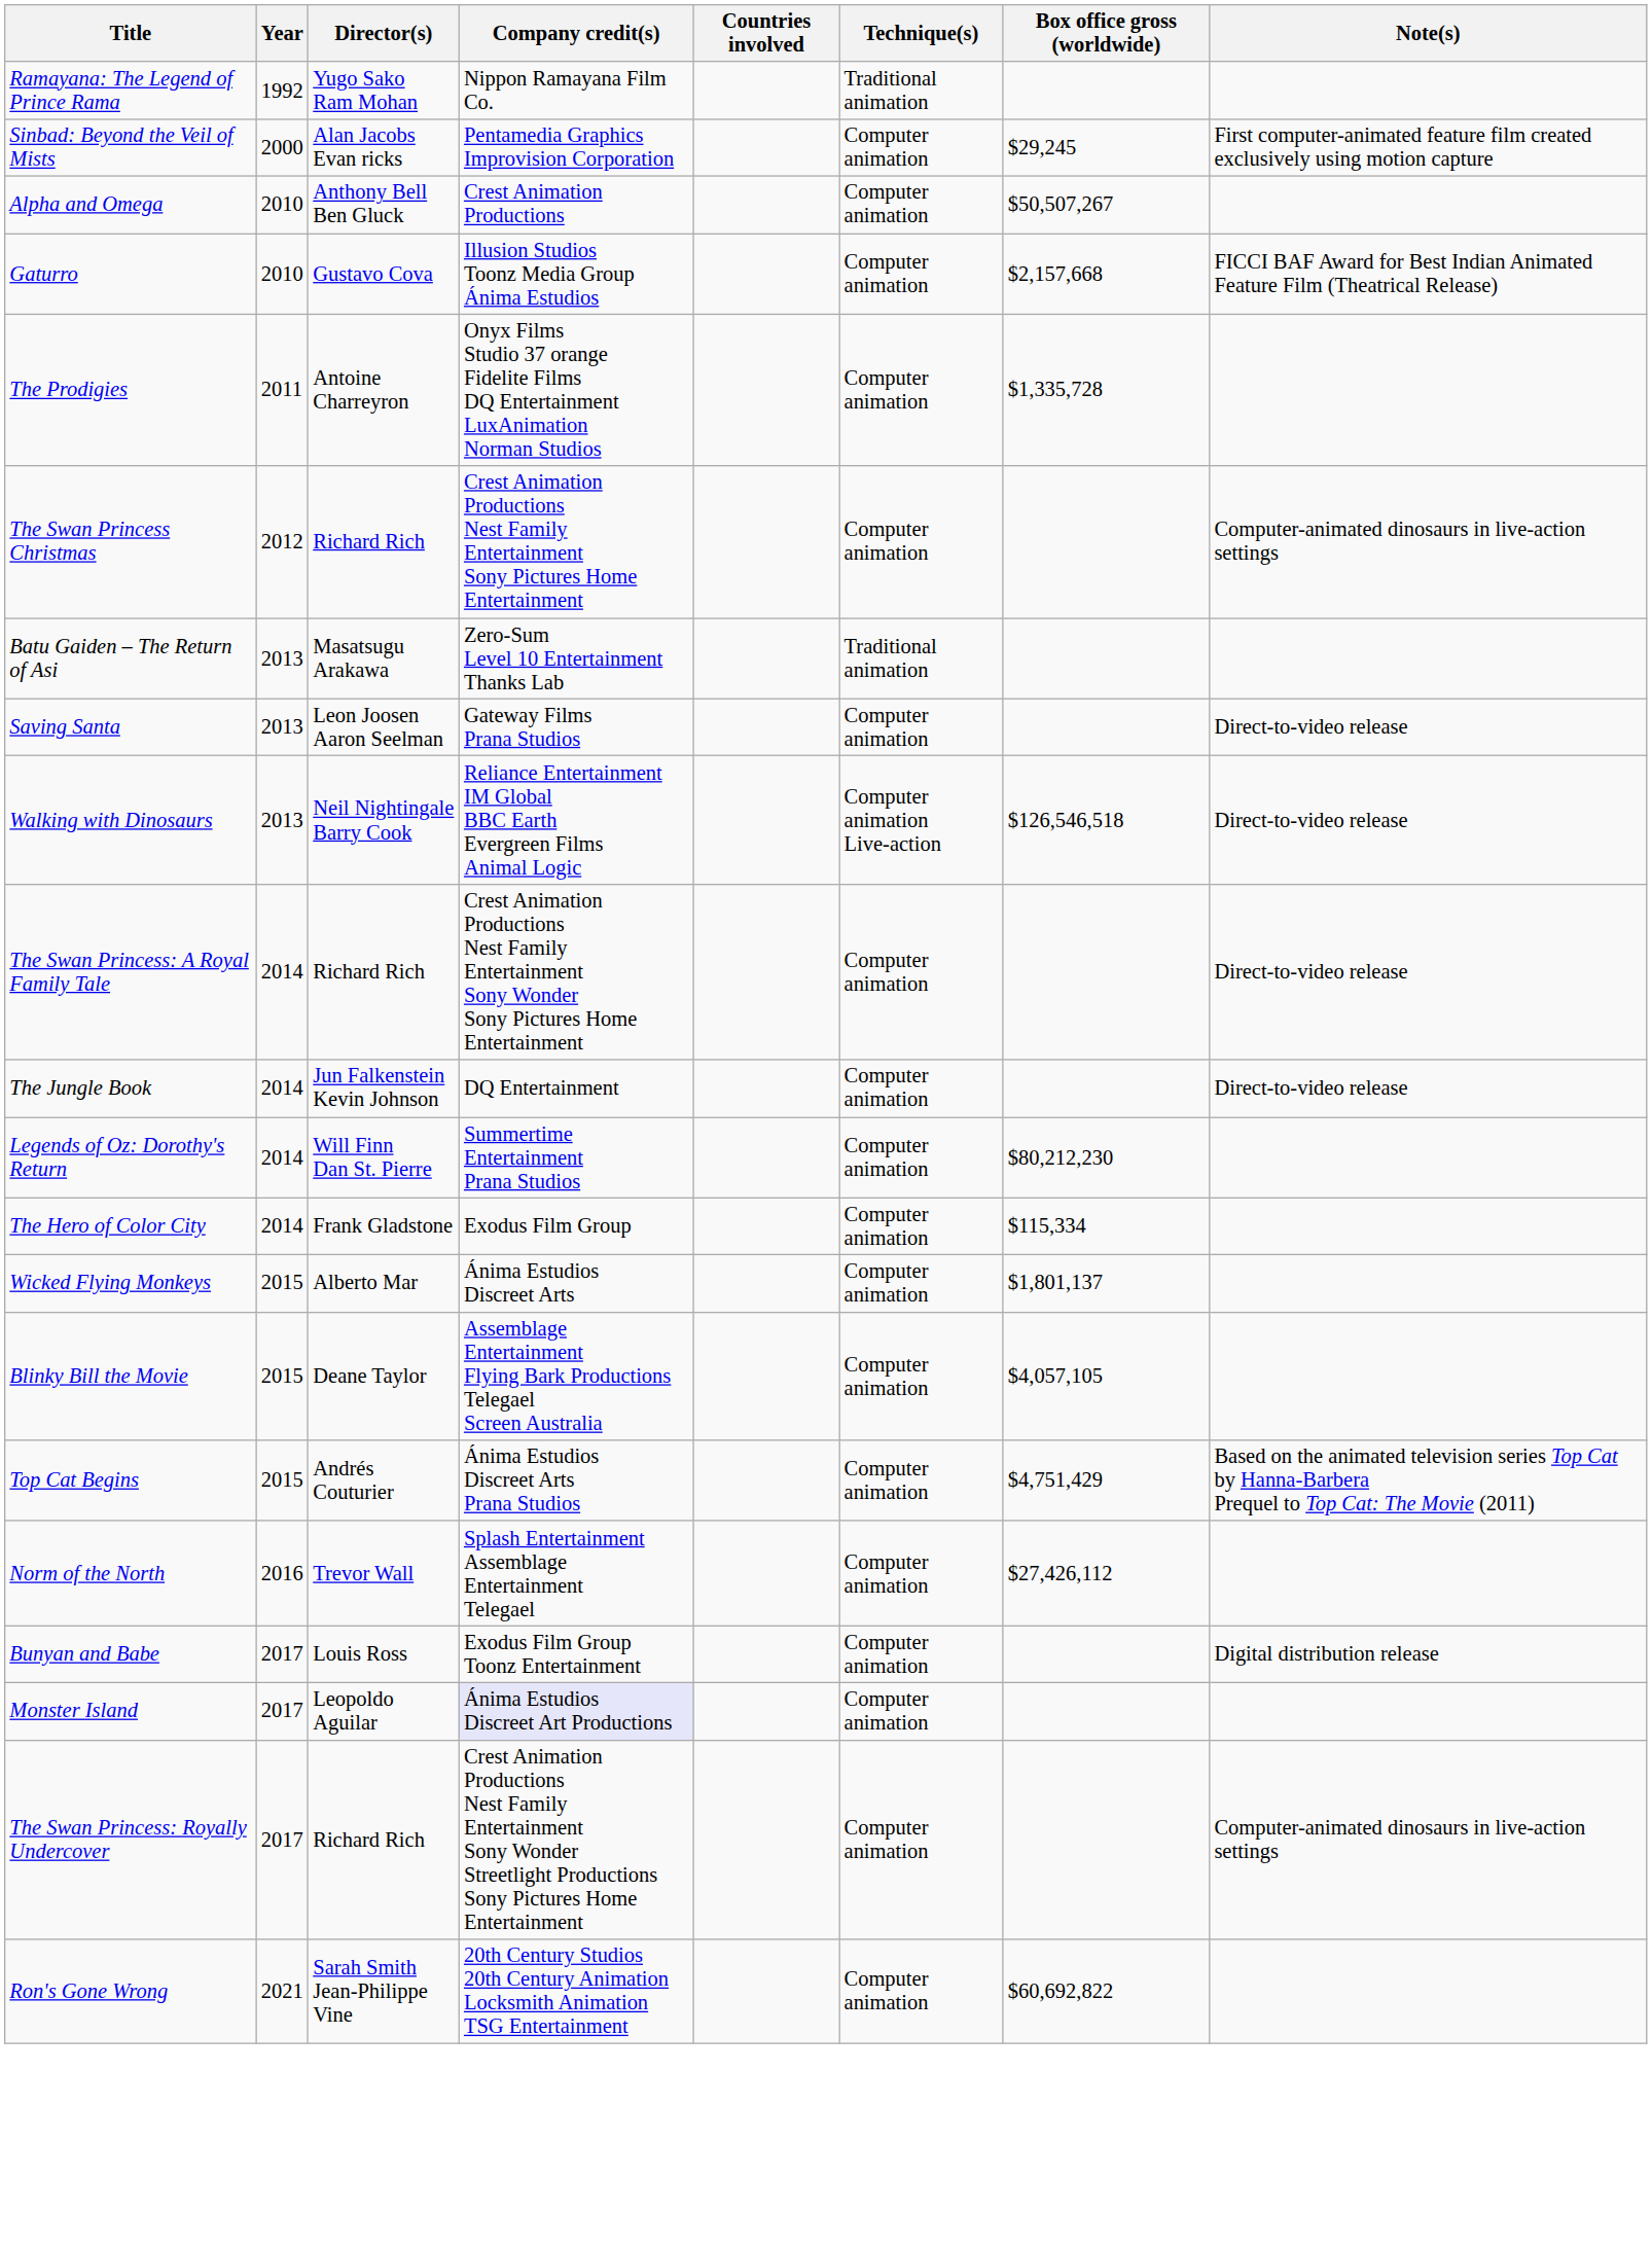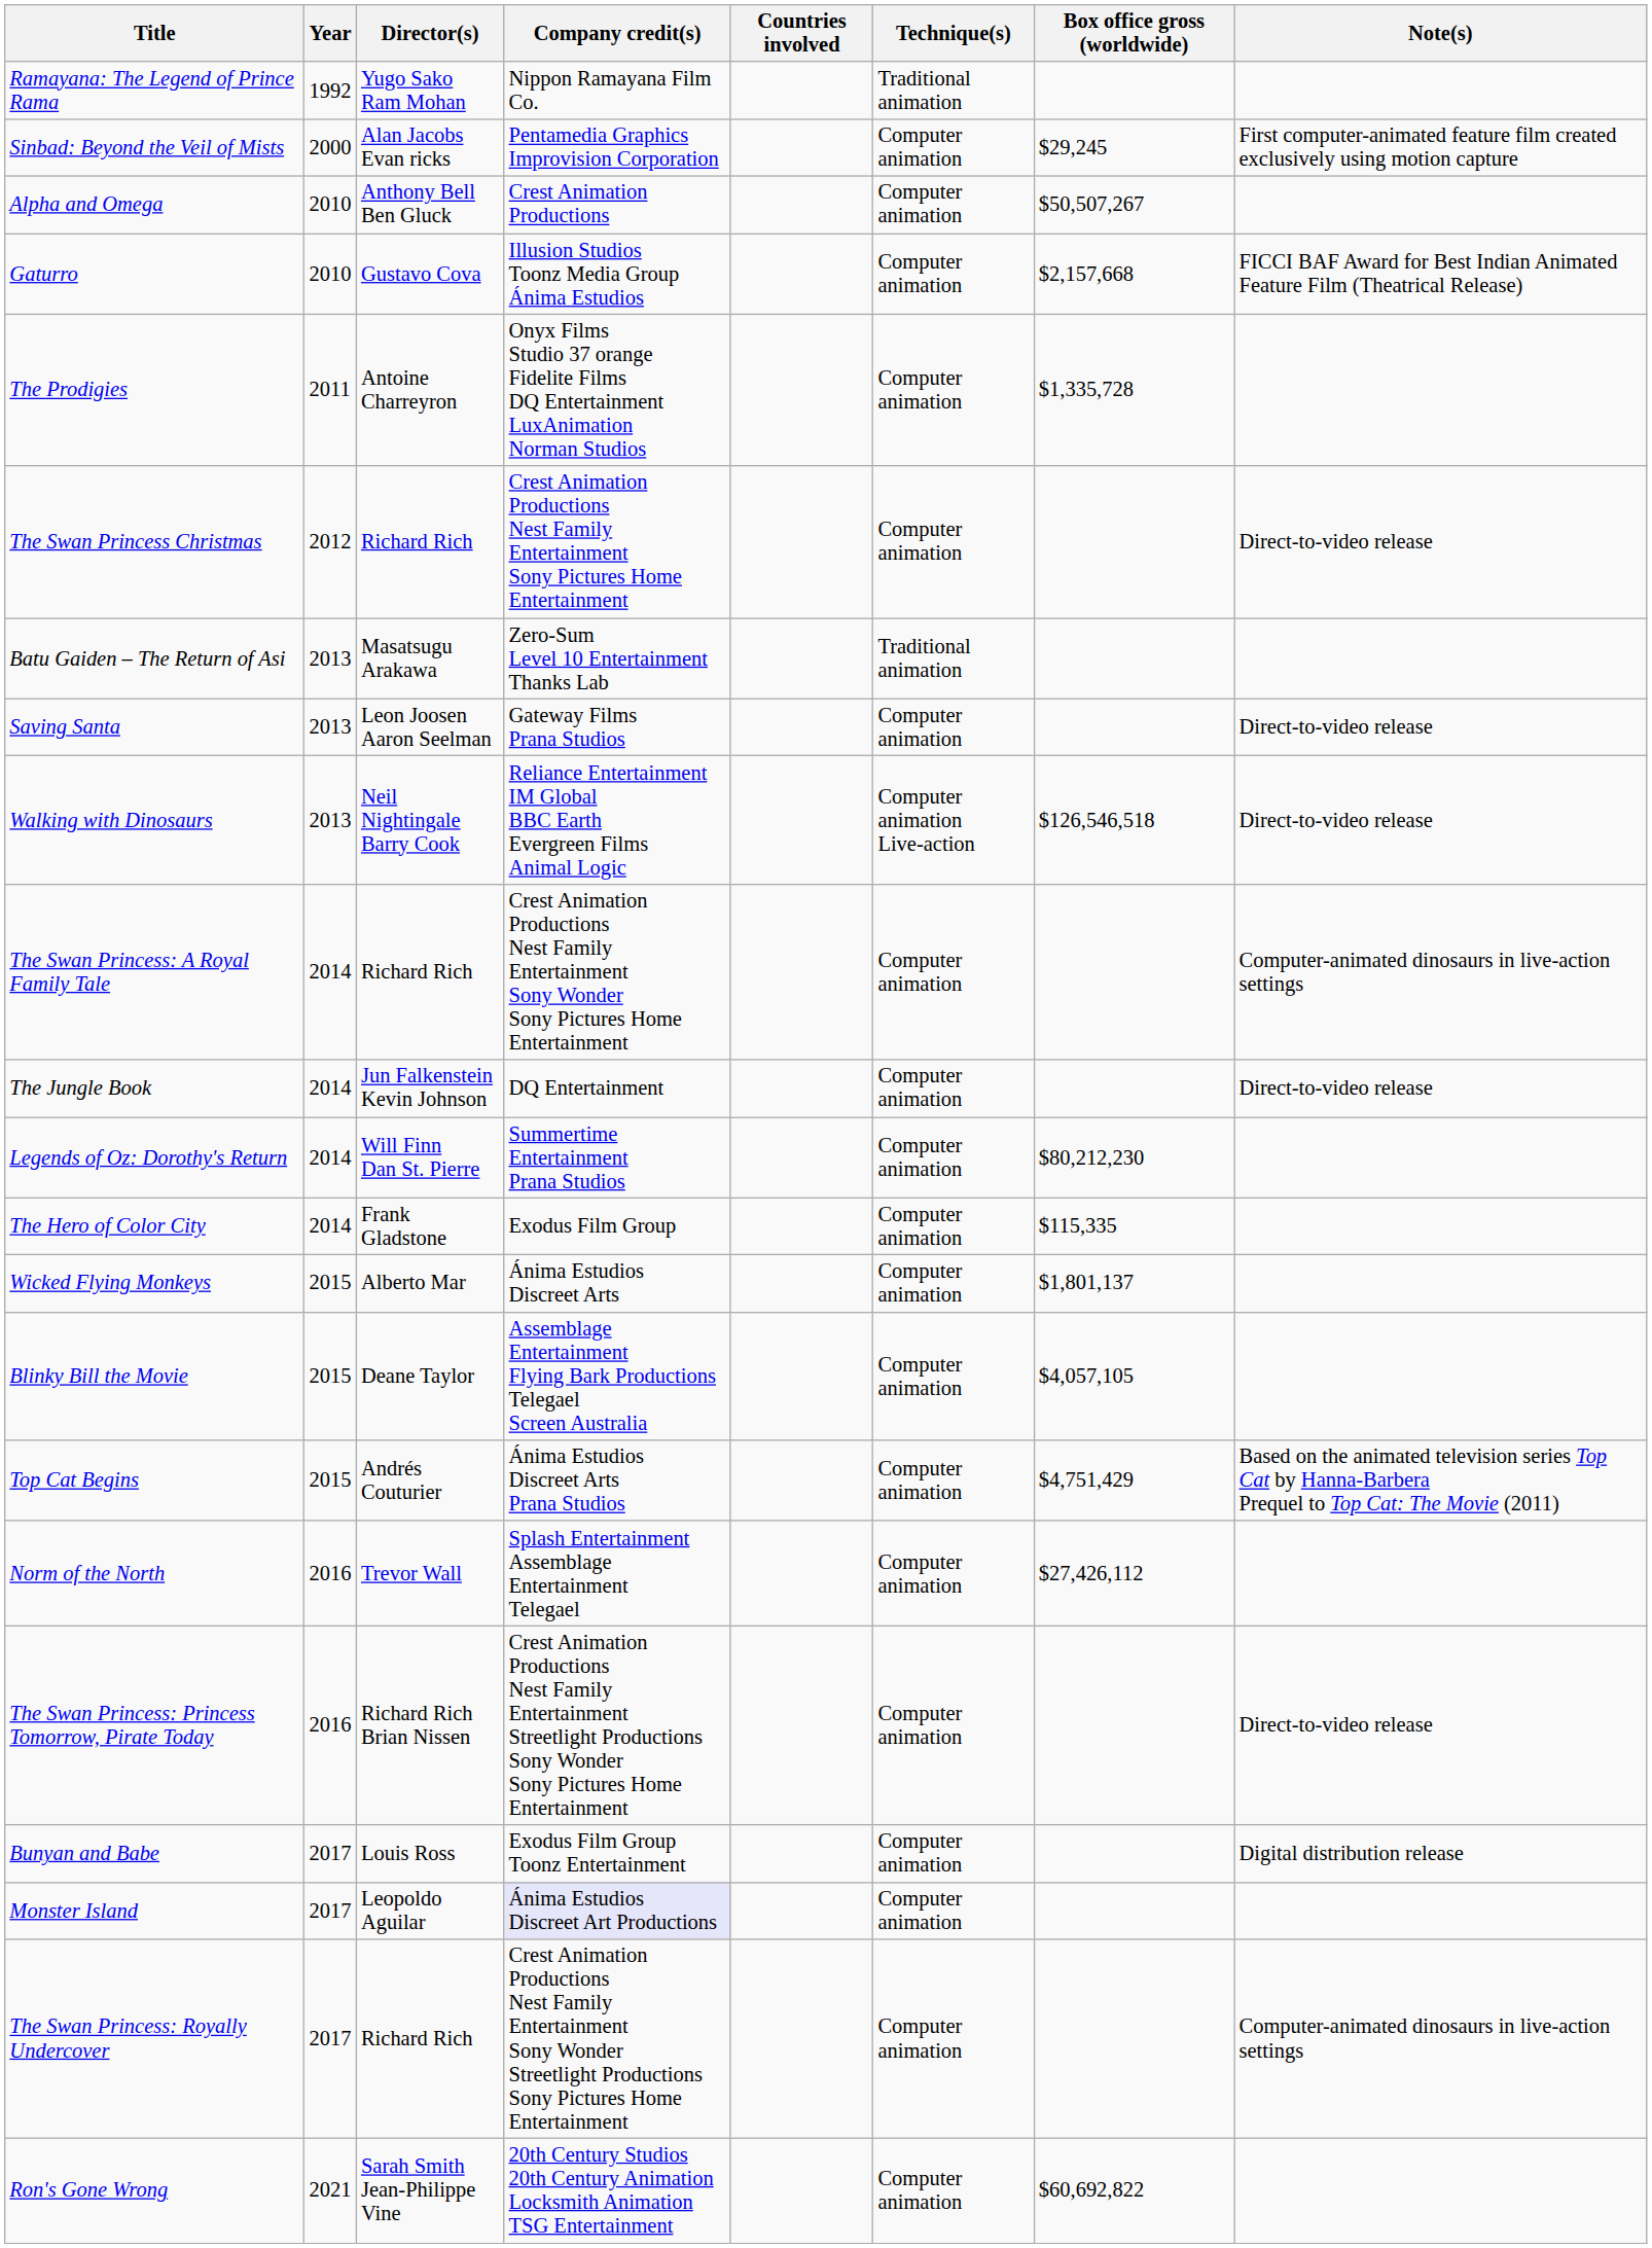 <table class="sortable wikitable">
 <tr>
 <th>Title</th>
 <th>Year</th>
 <th>Director(s)</th>
 <th>Company credit(s)</th>
 <th>Countries involved</th>
 <th>Technique(s)</th>
 <th>Box office gross (worldwide)</th>
 <th>Note(s)</th>
 </tr>
 <tr>
 <td><em><a href='#'>Ramayana: The Legend of Prince Rama</a></em></td>
 <td>1992</td>
 <td><a href='#'>Yugo Sako</a><br><a href='#'>Ram Mohan</a></td>
 <td>Nippon Ramayana Film Co.</td>
 <td></td>
 <td>Traditional animation</td>
 <td></td>
 <td></td>
 </tr>
 <tr>
 <td><em><a href='#'>Sinbad: Beyond the Veil of Mists</a></em></td>
 <td>2000</td>
 <td><a href='#'>Alan Jacobs</a><br>Evan ricks</td>
 <td><a href='#'>Pentamedia Graphics</a><br><a href='#'>Improvision Corporation</a></td>
 <td></td>
 <td>Computer animation</td>
 <td>$29,245</td>
 <td>First computer-animated feature film created exclusively using motion capture</td>
 </tr>
 <tr>
 <td><em><a href='#'>Alpha and Omega</a></em></td>
 <td>2010</td>
 <td><a href='#'>Anthony Bell</a><br>Ben Gluck</td>
 <td><a href='#'>Crest Animation Productions</a></td>
 <td></td>
 <td>Computer animation</td>
 <td>$50,507,267</td>
 <td></td>
 </tr>
 <tr>
 <td><em><a href='#'>Gaturro</a></em></td>
 <td>2010</td>
 <td><a href='#'>Gustavo Cova</a></td>
 <td><a href='#'>Illusion Studios</a><br>Toonz Media Group<br><a href='#'>Ánima Estudios</a></td>
 <td></td>
 <td>Computer animation</td>
 <td>$2,157,668</td>
 <td>FICCI BAF Award for Best Indian Animated Feature Film (Theatrical Release)</td>
 </tr>
 <tr>
 <td><em><a href='#'>The Prodigies</a></em></td>
 <td>2011</td>
 <td>Antoine Charreyron</td>
 <td>Onyx Films<br>Studio 37 orange<br>Fidelite Films<br>DQ Entertainment<br><a href='#'>LuxAnimation</a><br><a href='#'>Norman Studios</a></td>
 <td></td>
 <td>Computer animation</td>
 <td>$1,335,728</td>
 <td></td>
 </tr>
 <tr>
 <td><em><a href='#'>The Swan Princess Christmas</a></em></td>
 <td>2012</td>
 <td><a href='#'>Richard Rich</a></td>
 <td><a href='#'>Crest Animation Productions</a><br><a href='#'>Nest Family Entertainment</a><br><a href='#'>Sony Pictures Home Entertainment</a></td>
 <td></td>
 <td>Computer animation</td>
 <td></td>
-<td>Computer-animated dinosaurs in live-action settings</td>
+<td>Direct-to-video release</td>
 </tr>
 <tr>
 <td><em>Batu Gaiden – The Return of Asi</em></td>
 <td>2013</td>
 <td>Masatsugu Arakawa</td>
 <td>Zero-Sum<br><a href='#'>Level 10 Entertainment</a><br>Thanks Lab</td>
 <td></td>
 <td>Traditional animation</td>
 <td></td>
 <td></td>
 </tr>
 <tr>
 <td><em><a href='#'>Saving Santa</a></em></td>
 <td>2013</td>
 <td>Leon Joosen<br>Aaron Seelman</td>
 <td>Gateway Films<br><a href='#'>Prana Studios</a></td>
 <td></td>
 <td>Computer animation</td>
 <td></td>
 <td>Direct-to-video release</td>
 </tr>
 <tr>
 <td><em><a href='#'>Walking with Dinosaurs</a></em></td>
 <td>2013</td>
 <td><a href='#'>Neil Nightingale</a><br><a href='#'>Barry Cook</a></td>
 <td><a href='#'>Reliance Entertainment</a><br><a href='#'>IM Global</a><br><a href='#'>BBC Earth</a><br>Evergreen Films<br><a href='#'>Animal Logic</a></td>
 <td></td>
 <td>Computer animation<br>Live-action</td>
 <td>$126,546,518</td>
 <td>Direct-to-video release</td>
 </tr>
 <tr>
 <td><em><a href='#'>The Swan Princess: A Royal Family Tale</a></em></td>
 <td>2014</td>
 <td>Richard Rich</td>
 <td>Crest Animation Productions<br>Nest Family Entertainment<br><a href='#'>Sony Wonder</a><br>Sony Pictures Home Entertainment</td>
 <td></td>
 <td>Computer animation</td>
 <td></td>
-<td>Direct-to-video release</td>
+<td>Computer-animated dinosaurs in live-action settings</td>
 </tr>
 <tr>
 <td><em>The Jungle Book</em></td>
 <td>2014</td>
 <td><a href='#'>Jun Falkenstein</a><br>Kevin Johnson</td>
 <td>DQ Entertainment</td>
 <td></td>
 <td>Computer animation</td>
 <td></td>
 <td>Direct-to-video release</td>
 </tr>
 <tr>
 <td><em><a href='#'>Legends of Oz: Dorothy's Return</a></em></td>
 <td>2014</td>
 <td><a href='#'>Will Finn</a><br><a href='#'>Dan St. Pierre</a></td>
 <td><a href='#'>Summertime Entertainment</a><br><a href='#'>Prana Studios</a></td>
 <td></td>
 <td>Computer animation</td>
 <td>$80,212,230</td>
 <td></td>
 </tr>
 <tr>
 <td><em><a href='#'>The Hero of Color City</a></em></td>
 <td>2014</td>
 <td>Frank Gladstone</td>
 <td>Exodus Film Group</td>
 <td></td>
 <td>Computer animation</td>
-<td>$115,334</td>
+<td>$115,335</td>
 <td></td>
 </tr>
 <tr>
 <td><em><a href='#'>Wicked Flying Monkeys</a></em></td>
 <td>2015</td>
 <td>Alberto Mar</td>
 <td>Ánima Estudios<br>Discreet Arts</td>
 <td></td>
 <td>Computer animation</td>
 <td>$1,801,137</td>
 <td></td>
 </tr>
 <tr>
 <td><em><a href='#'>Blinky Bill the Movie</a></em></td>
 <td>2015</td>
 <td>Deane Taylor</td>
 <td><a href='#'>Assemblage Entertainment</a><br><a href='#'>Flying Bark Productions</a><br>Telegael<br><a href='#'>Screen Australia</a></td>
 <td></td>
 <td>Computer animation</td>
 <td>$4,057,105</td>
 <td></td>
 </tr>
 <tr>
 <td><em><a href='#'>Top Cat Begins</a></em></td>
 <td>2015</td>
 <td>Andrés Couturier</td>
 <td>Ánima Estudios<br>Discreet Arts<br><a href='#'>Prana Studios</a></td>
 <td></td>
 <td>Computer animation</td>
 <td>$4,751,429</td>
 <td>Based on the animated television series <em><a href='#'>Top Cat</a></em> by <a href='#'>Hanna-Barbera</a><br>Prequel to <em><a href='#'>Top Cat: The Movie</a></em> (2011)</td>
 </tr>
 <tr>
 <td><em><a href='#'>Norm of the North</a></em></td>
 <td>2016</td>
 <td><a href='#'>Trevor Wall</a></td>
 <td><a href='#'>Splash Entertainment</a><br>Assemblage Entertainment<br>Telegael</td>
 <td> </td>
 <td>Computer animation</td>
 <td>$27,426,112</td>
 <td></td>
 </tr>
 <tr>
+<td><em><a href='#'>The Swan Princess: Princess Tomorrow, Pirate Today</a></em></td>
+<td>2016</td>
+<td>Richard Rich<br>Brian Nissen</td>
+<td>Crest Animation Productions<br>Nest Family Entertainment<br>Streetlight Productions<br>Sony Wonder<br>Sony Pictures Home Entertainment</td>
+<td></td>
+<td>Computer animation</td>
+<td></td>
+<td>Direct-to-video release</td>
+</tr>
+<tr>
 <td><em><a href='#'>Bunyan and Babe</a></em></td>
 <td>2017</td>
 <td>Louis Ross</td>
 <td>Exodus Film Group<br>Toonz Entertainment</td>
 <td></td>
 <td>Computer animation</td>
 <td></td>
 <td>Digital distribution release</td>
 </tr>
 <tr>
 <td><em><a href='#'>Monster Island</a></em></td>
 <td>2017</td>
 <td>Leopoldo Aguilar</td>
 <td style="background: lavender;">Ánima Estudios<br>Discreet Art Productions</td>
 <td></td>
 <td>Computer animation</td>
 <td></td>
 <td></td>
 </tr>
 <tr>
 <td><em><a href='#'>The Swan Princess: Royally Undercover</a></em></td>
 <td>2017</td>
 <td>Richard Rich</td>
 <td>Crest Animation Productions<br>Nest Family Entertainment<br>Sony Wonder<br>Streetlight Productions<br>Sony Pictures Home Entertainment</td>
 <td></td>
 <td>Computer animation</td>
 <td></td>
 <td>Computer-animated dinosaurs in live-action settings</td>
 </tr>
 <tr>
 <td><em><a href='#'>Ron's Gone Wrong</a></em></td>
 <td>2021</td>
 <td><a href='#'>Sarah Smith</a><br>Jean-Philippe Vine</td>
 <td><a href='#'>20th Century Studios</a><br><a href='#'>20th Century Animation</a><br><a href='#'>Locksmith Animation</a><br><a href='#'>TSG Entertainment</a></td>
 <td></td>
 <td>Computer animation</td>
 <td>$60,692,822</td>
 <td></td>
 </tr>
 </table>
